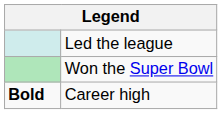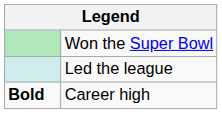 <table class="wikitable mw-collapsible mw-collapsed">
 <tr>
 <th colspan="2">Legend</th>
+</tr>
+<tr>
+<td style="background:#afe6ba; width:3em;"></td>
+<td>Won the <a href='#'>Super Bowl</a></td>
 </tr>
 <tr>
 <td style="background:#cfecec; width:3em; "></td>
 <td>Led the league</td>
 </tr>
 <tr>
-<td style="background:#afe6ba; width:3em;"></td>
-<td>Won the <a href='#'>Super Bowl</a></td>
-</tr>
-<tr>
 <td><strong>Bold</strong></td>
 <td>Career high</td>
 </tr>
 </table>
